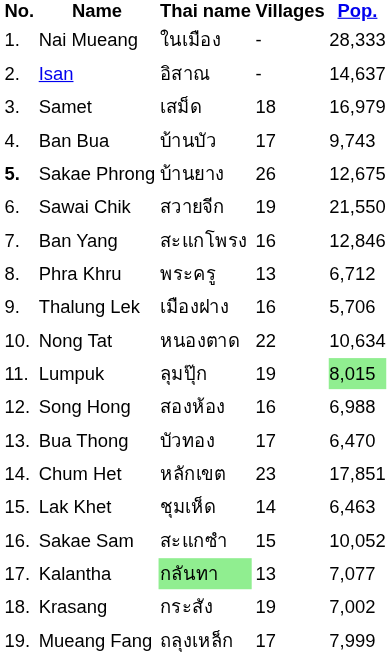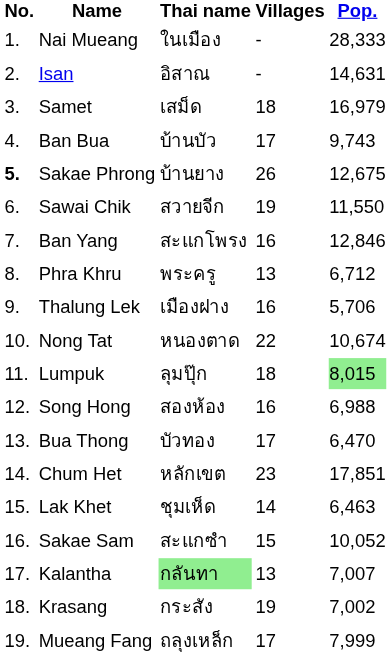 <table>
 <tr>
 <th>No.</th>
 <th>Name</th>
 <th>Thai name</th>
 <th>Villages</th>
 <th><a href='#'>Pop.</a></th>
 <td></td>
 </tr>
 <tr>
 <td>1.</td>
 <td>Nai Mueang</td>
 <td>ในเมือง</td>
 <td>-</td>
 <td>28,333</td>
 <td></td>
 </tr>
 <tr>
 <td>2.</td>
 <td><a href='#'>Isan</a></td>
 <td>อิสาณ</td>
 <td>-</td>
-<td>14,637</td>
+<td>14,631</td>
 <td></td>
 </tr>
 <tr>
 <td>3.</td>
 <td>Samet</td>
 <td>เสม็ด</td>
 <td>18</td>
 <td>16,979</td>
 <td></td>
 </tr>
 <tr>
 <td>4.</td>
 <td>Ban Bua</td>
 <td>บ้านบัว</td>
 <td>17</td>
 <td>9,743</td>
 <td></td>
 </tr>
 <tr>
 <td><strong>5.</strong></td>
 <td>Sakae Phrong</td>
 <td>บ้านยาง</td>
 <td>26</td>
 <td>12,675</td>
 <td></td>
 </tr>
 <tr>
 <td>6.</td>
 <td>Sawai Chik</td>
 <td>สวายจีก</td>
 <td>19</td>
-<td>21,550</td>
+<td>11,550</td>
 <td></td>
 </tr>
 <tr>
 <td>7.</td>
 <td>Ban Yang</td>
 <td>สะแกโพรง</td>
 <td>16</td>
 <td>12,846</td>
 <td></td>
 </tr>
 <tr>
 <td>8.</td>
 <td>Phra Khru</td>
 <td>พระครู</td>
 <td>13</td>
 <td>6,712</td>
 <td></td>
 </tr>
 <tr>
 <td>9.</td>
 <td>Thalung Lek</td>
 <td>เมืองฝาง</td>
 <td>16</td>
 <td>5,706</td>
 <td></td>
 </tr>
 <tr>
 <td>10.</td>
 <td>Nong Tat</td>
 <td>หนองตาด</td>
 <td>22</td>
-<td>10,634</td>
+<td>10,674</td>
 <td></td>
 </tr>
 <tr>
 <td>11.</td>
 <td>Lumpuk</td>
 <td>ลุมปุ๊ก</td>
-<td>19</td>
+<td>18</td>
 <td style="background: lightgreen;">8,015</td>
 <td></td>
 </tr>
 <tr>
 <td>12.</td>
 <td>Song Hong</td>
 <td>สองห้อง</td>
 <td>16</td>
 <td>6,988</td>
 <td></td>
 </tr>
 <tr>
 <td>13.</td>
 <td>Bua Thong</td>
 <td>บัวทอง</td>
 <td>17</td>
 <td>6,470</td>
 <td></td>
 </tr>
 <tr>
 <td>14.</td>
 <td>Chum Het</td>
 <td>หลักเขต</td>
 <td>23</td>
 <td>17,851</td>
 <td></td>
 </tr>
 <tr>
 <td>15.</td>
 <td>Lak Khet</td>
 <td>ชุมเห็ด</td>
 <td>14</td>
 <td>6,463</td>
 <td></td>
 </tr>
 <tr>
 <td>16.</td>
 <td>Sakae Sam</td>
 <td>สะแกซำ</td>
 <td>15</td>
 <td>10,052</td>
 <td></td>
 </tr>
 <tr>
 <td>17.</td>
 <td>Kalantha</td>
 <td style="background: lightgreen;">กลันทา</td>
 <td>13</td>
-<td>7,077</td>
+<td>7,007</td>
 <td></td>
 </tr>
 <tr>
 <td>18.</td>
 <td>Krasang</td>
 <td>กระสัง</td>
 <td>19</td>
 <td>7,002</td>
 <td></td>
 </tr>
 <tr>
 <td>19.</td>
 <td>Mueang Fang</td>
 <td>ถลุงเหล็ก</td>
 <td>17</td>
 <td>7,999</td>
 <td></td>
 </tr>
 </table>
